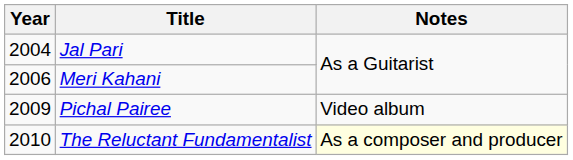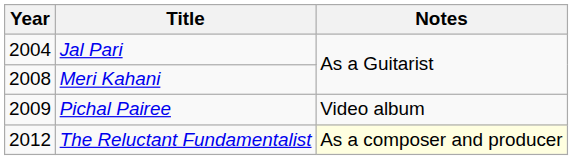 <table class="wikitable">
 <tr>
 <th>Year</th>
 <th>Title</th>
 <th>Notes</th>
 </tr>
 <tr>
 <td>2004</td>
 <td><em><a href='#'>Jal Pari</a></em></td>
 <td rowspan="2">As a Guitarist</td>
 </tr>
 <tr>
-<td>2006</td>
+<td>2008</td>
 <td><em><a href='#'>Meri Kahani</a></em></td>
 </tr>
 <tr>
 <td>2009</td>
 <td><em><a href='#'>Pichal Pairee</a></em></td>
 <td>Video album</td>
 </tr>
 <tr>
-<td>2010</td>
+<td>2012</td>
 <td><em><a href='#'>The Reluctant Fundamentalist</a></em></td>
 <td style="background: lightyellow;">As a composer and producer</td>
 </tr>
 </table>
